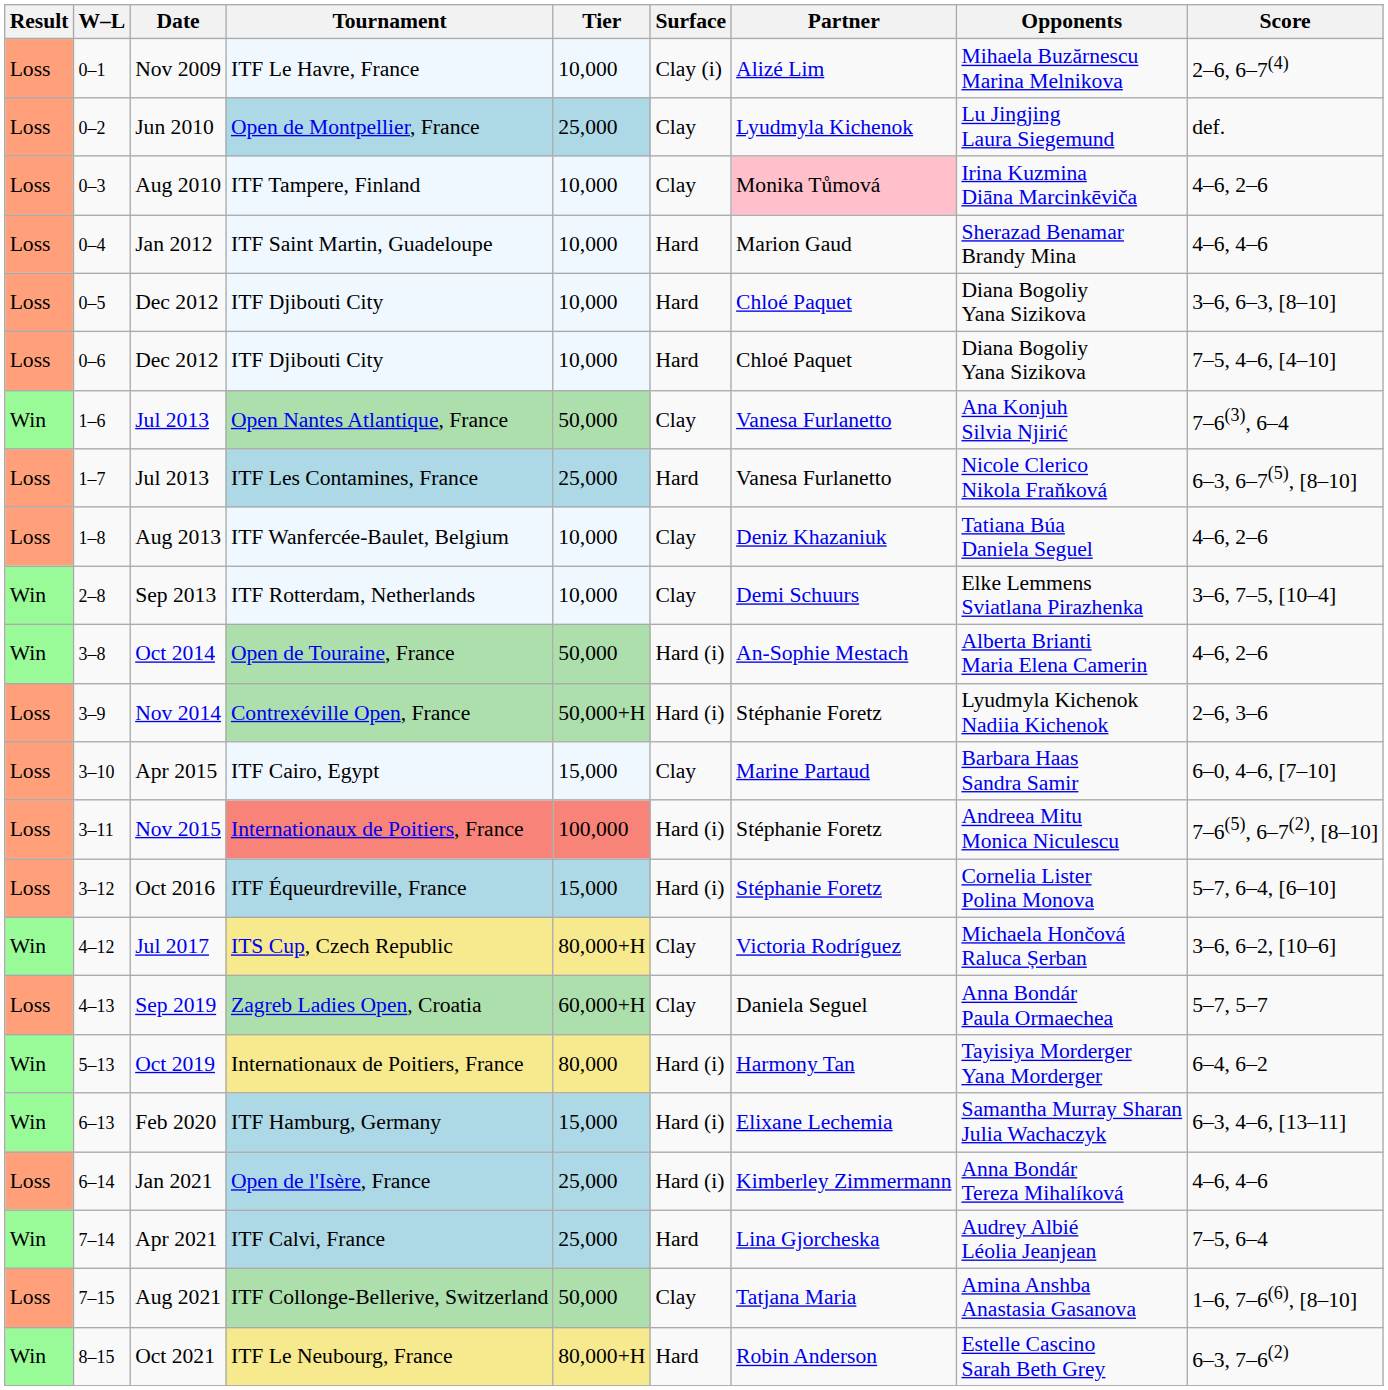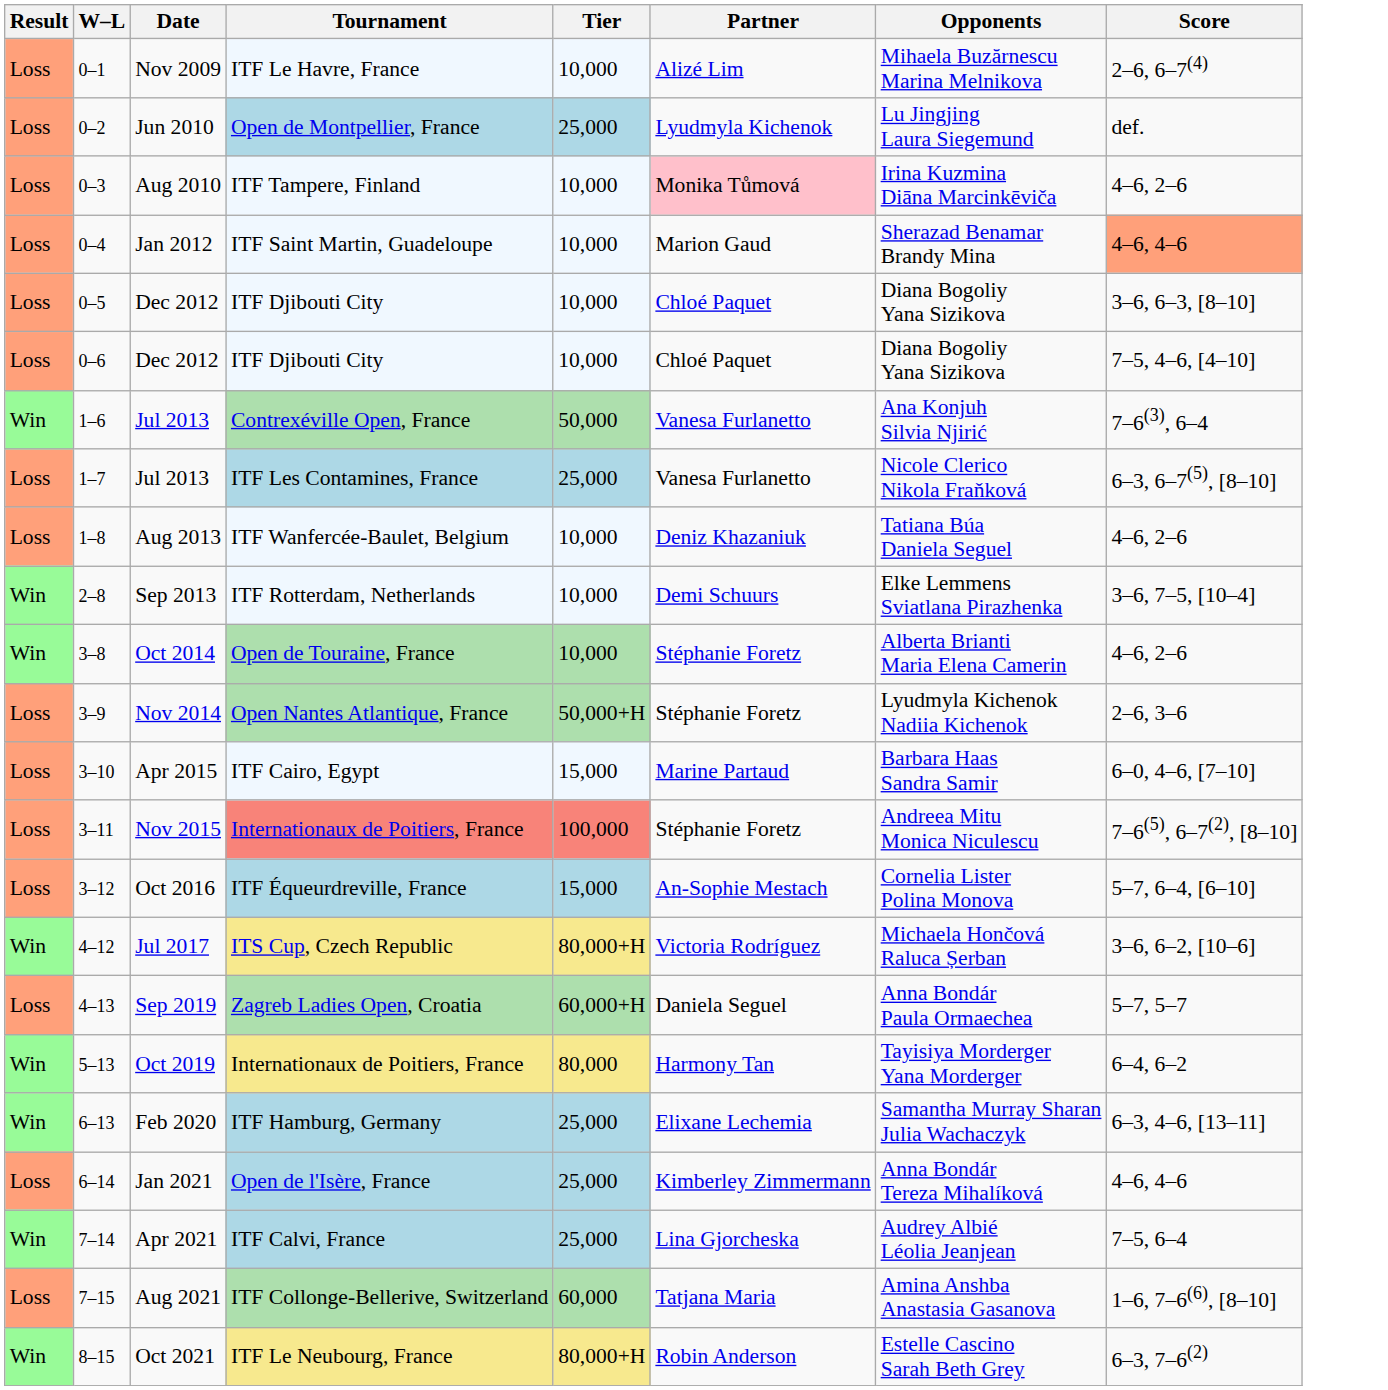 <table class="sortable wikitable">
 <tr>
 <th>Result</th>
 <th class="unsortable">W–L</th>
 <th>Date</th>
 <th>Tournament</th>
 <th>Tier</th>
-<th>Surface</th>
 <th>Partner</th>
 <th>Opponents</th>
 <th class="unsortable">Score</th>
 </tr>
 <tr>
 <td style="background:#ffa07a;">Loss</td>
 <td><small>0–1</small></td>
 <td>Nov 2009</td>
 <td style="background:#f0f8ff;">ITF Le Havre, France</td>
 <td style="background:#f0f8ff;">10,000</td>
-<td>Clay (i)</td>
 <td> <a href='#'>Alizé Lim</a></td>
 <td> <a href='#'>Mihaela Buzărnescu</a> <br>  <a href='#'>Marina Melnikova</a></td>
 <td>2–6, 6–7<sup>(4)</sup></td>
 </tr>
 <tr>
 <td style="background:#ffa07a;">Loss</td>
 <td><small>0–2</small></td>
 <td>Jun 2010</td>
 <td style="background:lightblue;"><a href='#'>Open de Montpellier</a>, France</td>
 <td style="background:lightblue;">25,000</td>
-<td>Clay</td>
 <td> <a href='#'>Lyudmyla Kichenok</a></td>
 <td> <a href='#'>Lu Jingjing</a> <br>  <a href='#'>Laura Siegemund</a></td>
 <td>def.</td>
 </tr>
 <tr>
 <td style="background:#ffa07a;">Loss</td>
 <td><small>0–3</small></td>
 <td>Aug 2010</td>
 <td style="background:#f0f8ff;">ITF Tampere, Finland</td>
 <td style="background:#f0f8ff;">10,000</td>
-<td>Clay</td>
 <td style="background: pink;"> Monika Tůmová</td>
 <td> <a href='#'>Irina Kuzmina</a> <br>  <a href='#'>Diāna Marcinkēviča</a></td>
 <td>4–6, 2–6</td>
 </tr>
 <tr>
 <td style="background:#ffa07a;">Loss</td>
 <td><small>0–4</small></td>
 <td>Jan 2012</td>
 <td style="background:#f0f8ff;">ITF Saint Martin, Guadeloupe</td>
 <td style="background:#f0f8ff;">10,000</td>
-<td>Hard</td>
 <td> Marion Gaud</td>
 <td> <a href='#'>Sherazad Benamar</a> <br>  Brandy Mina</td>
-<td>4–6, 4–6</td>
+<td style="background: lightsalmon;">4–6, 4–6</td>
 </tr>
 <tr>
 <td style="background:#ffa07a;">Loss</td>
 <td><small>0–5</small></td>
 <td>Dec 2012</td>
 <td style="background:#f0f8ff;">ITF Djibouti City</td>
 <td style="background:#f0f8ff;">10,000</td>
-<td>Hard</td>
 <td> <a href='#'>Chloé Paquet</a></td>
 <td> Diana Bogoliy <br>  Yana Sizikova</td>
 <td>3–6, 6–3, [8–10]</td>
 </tr>
 <tr>
 <td style="background:#ffa07a;">Loss</td>
 <td><small>0–6</small></td>
 <td>Dec 2012</td>
 <td style="background:#f0f8ff;">ITF Djibouti City</td>
 <td style="background:#f0f8ff;">10,000</td>
-<td>Hard</td>
 <td> Chloé Paquet</td>
 <td> Diana Bogoliy <br>  Yana Sizikova</td>
 <td>7–5, 4–6, [4–10]</td>
 </tr>
 <tr>
 <td style="background:#98fb98;">Win</td>
 <td><small>1–6</small></td>
 <td><a href='#'>Jul 2013</a></td>
-<td style="background:#addfad;"><a href='#'>Open Nantes Atlantique</a>, France</td>
+<td style="background:#addfad;"><a href='#'>Contrexéville Open</a>, France</td>
 <td style="background:#addfad;">50,000</td>
-<td>Clay</td>
 <td> <a href='#'>Vanesa Furlanetto</a></td>
 <td> <a href='#'>Ana Konjuh</a> <br>  <a href='#'>Silvia Njirić</a></td>
 <td>7–6<sup>(3)</sup>, 6–4</td>
 </tr>
 <tr>
 <td style="background:#ffa07a;">Loss</td>
 <td><small>1–7</small></td>
 <td>Jul 2013</td>
 <td style="background:lightblue;">ITF Les Contamines, France</td>
 <td style="background:lightblue;">25,000</td>
-<td>Hard</td>
 <td> Vanesa Furlanetto</td>
 <td> <a href='#'>Nicole Clerico</a> <br>  <a href='#'>Nikola Fraňková</a></td>
 <td>6–3, 6–7<sup>(5)</sup>, [8–10]</td>
 </tr>
 <tr>
 <td style="background:#ffa07a;">Loss</td>
 <td><small>1–8</small></td>
 <td>Aug 2013</td>
 <td style="background:#f0f8ff;">ITF Wanfercée-Baulet, Belgium</td>
 <td style="background:#f0f8ff;">10,000</td>
-<td>Clay</td>
 <td> <a href='#'>Deniz Khazaniuk</a></td>
 <td> <a href='#'>Tatiana Búa</a> <br>  <a href='#'>Daniela Seguel</a></td>
 <td>4–6, 2–6</td>
 </tr>
 <tr>
 <td style="background:#98fb98;">Win</td>
 <td><small>2–8</small></td>
 <td>Sep 2013</td>
 <td style="background:#f0f8ff;">ITF Rotterdam, Netherlands</td>
 <td style="background:#f0f8ff;">10,000</td>
-<td>Clay</td>
 <td> <a href='#'>Demi Schuurs</a></td>
 <td> Elke Lemmens <br>  <a href='#'>Sviatlana Pirazhenka</a></td>
 <td>3–6, 7–5, [10–4]</td>
 </tr>
 <tr>
 <td style="background:#98fb98;">Win</td>
 <td><small>3–8</small></td>
 <td><a href='#'>Oct 2014</a></td>
 <td style="background:#addfad;"><a href='#'>Open de Touraine</a>, France</td>
-<td style="background:#addfad;">50,000</td>
-<td>Hard (i)</td>
-<td> <a href='#'>An-Sophie Mestach</a></td>
+<td style="background:#addfad;">10,000</td>
+<td> <a href='#'>Stéphanie Foretz</a></td>
 <td> <a href='#'>Alberta Brianti</a> <br>  <a href='#'>Maria Elena Camerin</a></td>
 <td>4–6, 2–6</td>
 </tr>
 <tr>
 <td style="background:#ffa07a;">Loss</td>
 <td><small>3–9</small></td>
 <td><a href='#'>Nov 2014</a></td>
-<td style="background:#addfad;"><a href='#'>Contrexéville Open</a>, France</td>
+<td style="background:#addfad;"><a href='#'>Open Nantes Atlantique</a>, France</td>
 <td style="background:#addfad;">50,000+H</td>
-<td>Hard (i)</td>
 <td> Stéphanie Foretz</td>
 <td> Lyudmyla Kichenok <br>  <a href='#'>Nadiia Kichenok</a></td>
 <td>2–6, 3–6</td>
 </tr>
 <tr>
 <td style="background:#ffa07a;">Loss</td>
 <td><small>3–10</small></td>
 <td>Apr 2015</td>
 <td style="background:#f0f8ff;">ITF Cairo, Egypt</td>
 <td style="background:#f0f8ff;">15,000</td>
-<td>Clay</td>
 <td> <a href='#'>Marine Partaud</a></td>
 <td> <a href='#'>Barbara Haas</a> <br>  <a href='#'>Sandra Samir</a></td>
 <td>6–0, 4–6, [7–10]</td>
 </tr>
 <tr>
 <td style="background:#ffa07a;">Loss</td>
 <td><small>3–11</small></td>
 <td><a href='#'>Nov 2015</a></td>
 <td style="background:#f88379;"><a href='#'>Internationaux de Poitiers</a>, France</td>
 <td style="background:#f88379;">100,000</td>
-<td>Hard (i)</td>
 <td> Stéphanie Foretz</td>
 <td> <a href='#'>Andreea Mitu</a> <br>  <a href='#'>Monica Niculescu</a></td>
 <td>7–6<sup>(5)</sup>, 6–7<sup>(2)</sup>, [8–10]</td>
 </tr>
 <tr>
 <td style="background:#ffa07a;">Loss</td>
 <td><small>3–12</small></td>
 <td>Oct 2016</td>
 <td style="background:lightblue;">ITF Équeurdreville, France</td>
 <td style="background:lightblue;">15,000</td>
-<td>Hard (i)</td>
-<td> <a href='#'>Stéphanie Foretz</a></td>
+<td> <a href='#'>An-Sophie Mestach</a></td>
 <td> <a href='#'>Cornelia Lister</a> <br>  <a href='#'>Polina Monova</a></td>
 <td>5–7, 6–4, [6–10]</td>
 </tr>
 <tr>
 <td style="background:#98fb98;">Win</td>
 <td><small>4–12</small></td>
 <td><a href='#'>Jul 2017</a></td>
 <td style="background:#f7e98e"><a href='#'>ITS Cup</a>, Czech Republic</td>
 <td style="background:#f7e98e">80,000+H</td>
-<td>Clay</td>
 <td> <a href='#'>Victoria Rodríguez</a></td>
 <td> <a href='#'>Michaela Hončová</a> <br>  <a href='#'>Raluca Șerban</a></td>
 <td>3–6, 6–2, [10–6]</td>
 </tr>
 <tr>
 <td style="background:#ffa07a;">Loss</td>
 <td><small>4–13</small></td>
 <td><a href='#'>Sep 2019</a></td>
 <td style="background:#addfad"><a href='#'>Zagreb Ladies Open</a>, Croatia</td>
 <td style="background:#addfad">60,000+H</td>
-<td>Clay</td>
 <td> Daniela Seguel</td>
 <td> <a href='#'>Anna Bondár</a> <br>  <a href='#'>Paula Ormaechea</a></td>
 <td>5–7, 5–7</td>
 </tr>
 <tr>
 <td style="background:#98fb98;">Win</td>
 <td><small>5–13</small></td>
 <td><a href='#'>Oct 2019</a></td>
 <td style="background:#f7e98e">Internationaux de Poitiers, France</td>
 <td style="background:#f7e98e">80,000</td>
-<td>Hard (i)</td>
 <td> <a href='#'>Harmony Tan</a></td>
 <td> <a href='#'>Tayisiya Morderger</a> <br>  <a href='#'>Yana Morderger</a></td>
 <td>6–4, 6–2</td>
 </tr>
 <tr>
 <td style="background:#98fb98;">Win</td>
 <td><small>6–13</small></td>
 <td>Feb 2020</td>
 <td style="background:lightblue;">ITF Hamburg, Germany</td>
-<td style="background:lightblue;">15,000</td>
-<td>Hard (i)</td>
+<td style="background:lightblue;">25,000</td>
 <td> <a href='#'>Elixane Lechemia</a></td>
 <td> <a href='#'>Samantha Murray Sharan</a> <br>  <a href='#'>Julia Wachaczyk</a></td>
 <td>6–3, 4–6, [13–11]</td>
 </tr>
 <tr>
 <td style="background:#ffa07a;">Loss</td>
 <td><small>6–14</small></td>
 <td>Jan 2021</td>
 <td style="background:lightblue;"><a href='#'>Open de l'Isère</a>, France</td>
 <td style="background:lightblue;">25,000</td>
-<td>Hard (i)</td>
 <td> <a href='#'>Kimberley Zimmermann</a></td>
 <td> <a href='#'>Anna Bondár</a> <br>  <a href='#'>Tereza Mihalíková</a></td>
 <td>4–6, 4–6</td>
 </tr>
 <tr>
 <td style="background:#98fb98;">Win</td>
 <td><small>7–14</small></td>
 <td>Apr 2021</td>
 <td style="background:lightblue;">ITF Calvi, France</td>
 <td style="background:lightblue;">25,000</td>
-<td>Hard</td>
 <td> <a href='#'>Lina Gjorcheska</a></td>
 <td> <a href='#'>Audrey Albié</a> <br>  <a href='#'>Léolia Jeanjean</a></td>
 <td>7–5, 6–4</td>
 </tr>
 <tr>
 <td style="background:#ffa07a;">Loss</td>
 <td><small>7–15</small></td>
 <td>Aug 2021</td>
 <td style="background:#addfad;">ITF Collonge-Bellerive, Switzerland</td>
-<td style="background:#addfad;">50,000</td>
-<td>Clay</td>
+<td style="background:#addfad;">60,000</td>
 <td> <a href='#'>Tatjana Maria</a></td>
 <td> <a href='#'>Amina Anshba</a> <br>  <a href='#'>Anastasia Gasanova</a></td>
 <td>1–6, 7–6<sup>(6)</sup>, [8–10]</td>
 </tr>
 <tr>
 <td style="background:#98fb98;">Win</td>
 <td><small>8–15</small></td>
 <td>Oct 2021</td>
 <td style="background:#f7e98e">ITF Le Neubourg, France</td>
 <td style="background:#f7e98e">80,000+H</td>
-<td>Hard</td>
 <td> <a href='#'>Robin Anderson</a></td>
 <td> <a href='#'>Estelle Cascino</a> <br>  <a href='#'>Sarah Beth Grey</a></td>
 <td>6–3, 7–6<sup>(2)</sup></td>
 </tr>
 </table>
